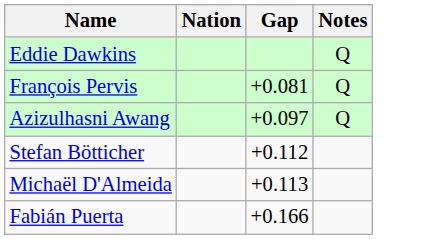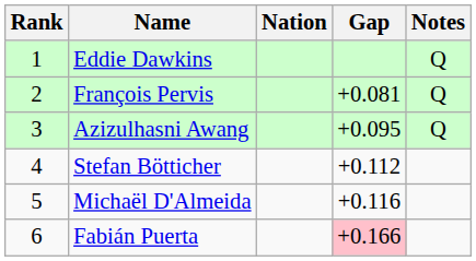 <table class="wikitable sortable" style="text-align:center">
 <tr>
+<th>Rank</th>
 <th>Name</th>
 <th>Nation</th>
 <th>Gap</th>
 <th>Notes</th>
 </tr>
 <tr bgcolor=ccffcc>
+<td>1</td>
 <td align=left><a href='#'>Eddie Dawkins</a></td>
 <td align=left></td>
 <td></td>
 <td>Q</td>
 </tr>
 <tr bgcolor=ccffcc>
+<td>2</td>
 <td align=left><a href='#'>François Pervis</a></td>
 <td align=left></td>
 <td>+0.081</td>
 <td>Q</td>
 </tr>
 <tr bgcolor=ccffcc>
+<td>3</td>
 <td align=left><a href='#'>Azizulhasni Awang</a></td>
 <td align=left></td>
-<td>+0.097</td>
+<td>+0.095</td>
 <td>Q</td>
 </tr>
 <tr>
+<td>4</td>
 <td align=left><a href='#'>Stefan Bötticher</a></td>
 <td align=left></td>
 <td>+0.112</td>
 <td></td>
 </tr>
 <tr>
+<td>5</td>
 <td align=left><a href='#'>Michaël D'Almeida</a></td>
 <td align=left></td>
-<td>+0.113</td>
+<td>+0.116</td>
 <td></td>
 </tr>
 <tr>
+<td>6</td>
 <td align=left><a href='#'>Fabián Puerta</a></td>
 <td align=left></td>
-<td>+0.166</td>
+<td style="background: pink;">+0.166</td>
 <td></td>
 </tr>
 </table>
